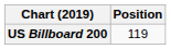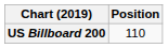 <table class="wikitable plainrowheaders" style="text-align:center">
 <tr>
 <th scope="col">Chart (2019)</th>
 <th scope="col">Position</th>
 </tr>
 <tr>
 <th scope="row">US <em>Billboard</em> 200</th>
-<td>119</td>
+<td>110</td>
 </tr>
 </table>
